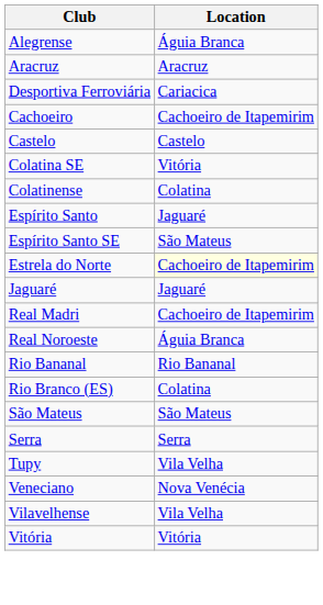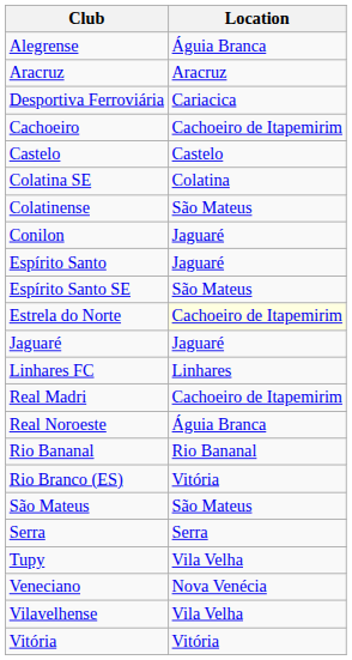 <table class="wikitable sortable">
 <tr>
 <th>Club</th>
 <th>Location</th>
 </tr>
 <tr>
 <td><a href='#'>Alegrense</a></td>
 <td><a href='#'>Águia Branca</a></td>
 </tr>
 <tr>
 <td><a href='#'>Aracruz</a></td>
 <td><a href='#'>Aracruz</a></td>
 </tr>
 <tr>
 <td><a href='#'>Desportiva Ferroviária</a></td>
 <td><a href='#'>Cariacica</a></td>
 </tr>
 <tr>
 <td><a href='#'>Cachoeiro</a></td>
 <td><a href='#'>Cachoeiro de Itapemirim</a></td>
 </tr>
 <tr>
 <td><a href='#'>Castelo</a></td>
 <td><a href='#'>Castelo</a></td>
 </tr>
 <tr>
 <td><a href='#'>Colatina SE</a></td>
-<td><a href='#'>Vitória</a></td>
+<td><a href='#'>Colatina</a></td>
 </tr>
 <tr>
 <td><a href='#'>Colatinense</a></td>
-<td><a href='#'>Colatina</a></td>
+<td><a href='#'>São Mateus</a></td>
+</tr>
+<tr>
+<td><a href='#'>Conilon</a></td>
+<td><a href='#'>Jaguaré</a></td>
 </tr>
 <tr>
 <td><a href='#'>Espírito Santo</a></td>
 <td><a href='#'>Jaguaré</a></td>
 </tr>
 <tr>
 <td><a href='#'>Espírito Santo SE</a></td>
 <td><a href='#'>São Mateus</a></td>
 </tr>
 <tr>
 <td><a href='#'>Estrela do Norte</a></td>
 <td style="background: lightyellow;"><a href='#'>Cachoeiro de Itapemirim</a></td>
 </tr>
 <tr>
 <td><a href='#'>Jaguaré</a></td>
 <td><a href='#'>Jaguaré</a></td>
 </tr>
 <tr>
+<td><a href='#'>Linhares FC</a></td>
+<td><a href='#'>Linhares</a></td>
+</tr>
+<tr>
 <td><a href='#'>Real Madri</a></td>
 <td><a href='#'>Cachoeiro de Itapemirim</a></td>
 </tr>
 <tr>
 <td><a href='#'>Real Noroeste</a></td>
 <td><a href='#'>Águia Branca</a></td>
 </tr>
 <tr>
 <td><a href='#'>Rio Bananal</a></td>
 <td><a href='#'>Rio Bananal</a></td>
 </tr>
 <tr>
 <td><a href='#'>Rio Branco (ES)</a></td>
-<td><a href='#'>Colatina</a></td>
+<td><a href='#'>Vitória</a></td>
 </tr>
 <tr>
 <td><a href='#'>São Mateus</a></td>
 <td><a href='#'>São Mateus</a></td>
 </tr>
 <tr>
 <td><a href='#'>Serra</a></td>
 <td><a href='#'>Serra</a></td>
 </tr>
 <tr>
 <td><a href='#'>Tupy</a></td>
 <td><a href='#'>Vila Velha</a></td>
 </tr>
 <tr>
 <td><a href='#'>Veneciano</a></td>
 <td><a href='#'>Nova Venécia</a></td>
 </tr>
 <tr>
 <td><a href='#'>Vilavelhense</a></td>
 <td><a href='#'>Vila Velha</a></td>
 </tr>
 <tr>
 <td><a href='#'>Vitória</a></td>
 <td><a href='#'>Vitória</a></td>
 </tr>
 </table>
